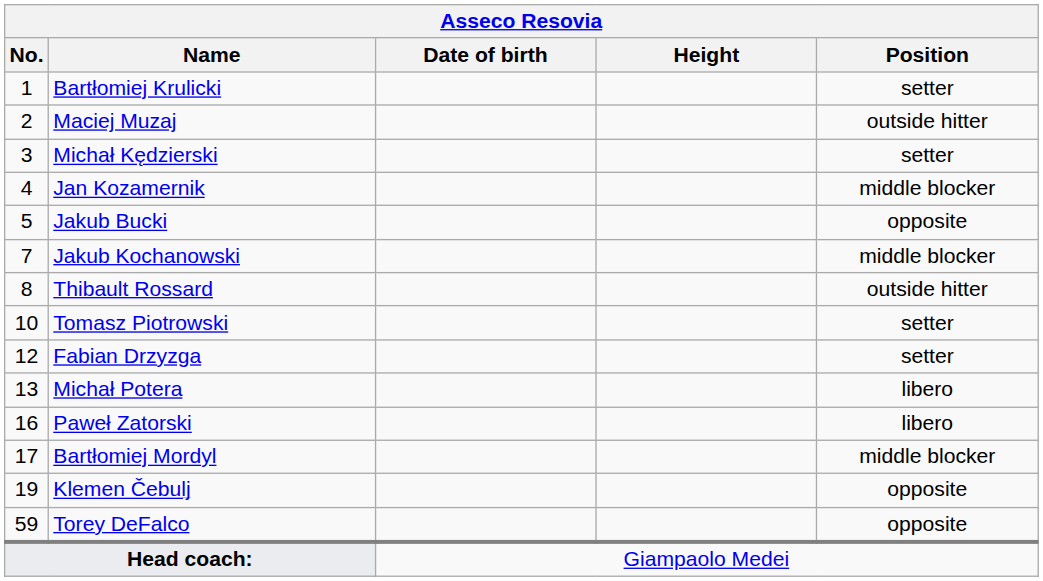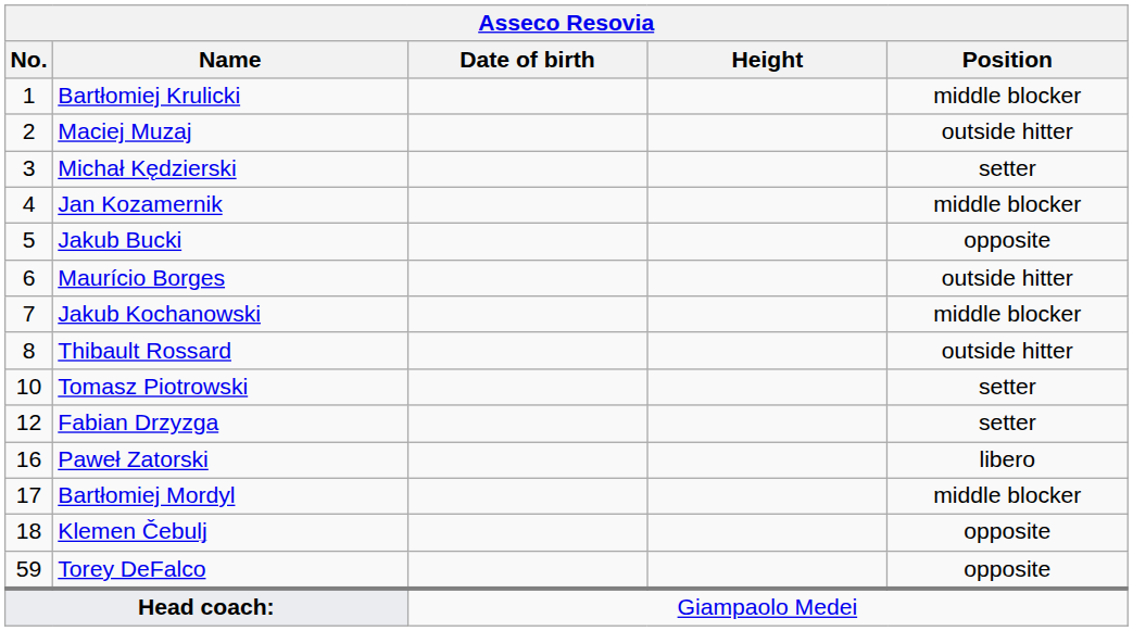 <table class="wikitable collapsible collapsed" style="font-size:100%; text-align:center">
 <tr>
 <th colspan=5 style="width:30em"><a href='#'>Asseco Resovia</a></th>
 </tr>
 <tr>
 <th>No.</th>
 <th style="width:15em">Name</th>
 <th style="width:10em">Date of birth</th>
 <th style="width:10em">Height</th>
 <th style="width:10em">Position</th>
 </tr>
 <tr>
 <td>1</td>
 <td align=left> <a href='#'>Bartłomiej Krulicki</a></td>
 <td align=right></td>
 <td></td>
-<td>setter</td>
+<td>middle blocker</td>
 </tr>
 <tr>
 <td>2</td>
 <td align=left> <a href='#'>Maciej Muzaj</a></td>
 <td align=right></td>
 <td></td>
 <td>outside hitter</td>
 </tr>
 <tr>
 <td>3</td>
 <td align=left> <a href='#'>Michał Kędzierski</a></td>
 <td align=right></td>
 <td></td>
 <td>setter</td>
 </tr>
 <tr>
 <td>4</td>
 <td align=left> <a href='#'>Jan Kozamernik</a></td>
 <td align=right></td>
 <td></td>
 <td>middle blocker</td>
 </tr>
 <tr>
 <td>5</td>
 <td align=left> <a href='#'>Jakub Bucki</a></td>
 <td align=right></td>
 <td></td>
 <td>opposite</td>
 </tr>
 <tr>
+<td>6</td>
+<td align=left> <a href='#'>Maurício Borges</a></td>
+<td align=right></td>
+<td></td>
+<td>outside hitter</td>
+</tr>
+<tr>
 <td>7</td>
 <td align=left> <a href='#'>Jakub Kochanowski</a></td>
 <td align=right></td>
 <td></td>
 <td>middle blocker</td>
 </tr>
 <tr>
 <td>8</td>
 <td align=left> <a href='#'>Thibault Rossard</a></td>
 <td align=right></td>
 <td></td>
 <td>outside hitter</td>
 </tr>
 <tr>
 <td>10</td>
 <td align=left> <a href='#'>Tomasz Piotrowski</a></td>
 <td align=right></td>
 <td></td>
 <td>setter</td>
 </tr>
 <tr>
 <td>12</td>
 <td align=left> <a href='#'>Fabian Drzyzga</a></td>
 <td align=right></td>
 <td></td>
 <td>setter</td>
 </tr>
 <tr>
-<td>13</td>
-<td align=left> <a href='#'>Michał Potera</a></td>
-<td align=right></td>
-<td></td>
-<td>libero</td>
-</tr>
-<tr>
 <td>16</td>
 <td align=left> <a href='#'>Paweł Zatorski</a></td>
 <td align=right></td>
 <td></td>
 <td>libero</td>
 </tr>
 <tr>
 <td>17</td>
 <td align=left> <a href='#'>Bartłomiej Mordyl</a></td>
 <td align=right></td>
 <td></td>
 <td>middle blocker</td>
 </tr>
 <tr>
-<td>19</td>
+<td>18</td>
 <td align=left> <a href='#'>Klemen Čebulj</a></td>
 <td align=right></td>
 <td></td>
 <td>opposite</td>
 </tr>
 <tr>
 <td>59</td>
 <td align=left> <a href='#'>Torey DeFalco</a></td>
 <td align=right></td>
 <td></td>
 <td>opposite</td>
 </tr>
 <tr style="border-top: 3px solid grey">
 <td colspan=2 style="background:#EAECF0"><strong>Head coach:</strong></td>
 <td colspan=3> <a href='#'>Giampaolo Medei</a></td>
 </tr>
 </table>
